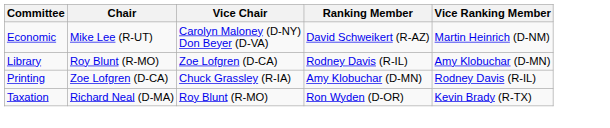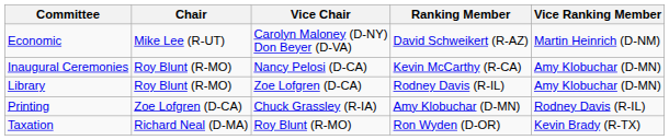 <table class="wikitable">
 <tr>
 <th>Committee</th>
 <th>Chair</th>
 <th>Vice Chair</th>
 <th>Ranking Member</th>
 <th>Vice Ranking Member</th>
 </tr>
 <tr>
 <td><a href='#'>Economic</a></td>
 <td><a href='#'>Mike Lee</a> (R-UT)</td>
 <td><a href='#'>Carolyn Maloney</a> (D-NY) <br><a href='#'>Don Beyer</a> (D-VA) </td>
 <td><a href='#'>David Schweikert</a> (R-AZ)</td>
 <td><a href='#'>Martin Heinrich</a> (D-NM)</td>
+</tr>
+<tr>
+<td><a href='#'>Inaugural Ceremonies</a> </td>
+<td><a href='#'>Roy Blunt</a> (R-MO)</td>
+<td><a href='#'>Nancy Pelosi</a> (D-CA)</td>
+<td><a href='#'>Kevin McCarthy</a> (R-CA)</td>
+<td><a href='#'>Amy Klobuchar</a> (D-MN)</td>
 </tr>
 <tr>
 <td><a href='#'>Library</a></td>
 <td><a href='#'>Roy Blunt</a> (R-MO)</td>
 <td><a href='#'>Zoe Lofgren</a> (D-CA)</td>
 <td><a href='#'>Rodney Davis</a> (R-IL)</td>
 <td><a href='#'>Amy Klobuchar</a> (D-MN)</td>
 </tr>
 <tr>
 <td><a href='#'>Printing</a></td>
 <td><a href='#'>Zoe Lofgren</a> (D-CA)</td>
 <td><a href='#'>Chuck Grassley</a> (R-IA)</td>
 <td><a href='#'>Amy Klobuchar</a> (D-MN)</td>
 <td><a href='#'>Rodney Davis</a> (R-IL)</td>
 </tr>
 <tr>
 <td><a href='#'>Taxation</a></td>
 <td><a href='#'>Richard Neal</a> (D-MA)</td>
 <td><a href='#'>Roy Blunt</a> (R-MO)</td>
 <td><a href='#'>Ron Wyden</a> (D-OR)</td>
 <td><a href='#'>Kevin Brady</a> (R-TX)</td>
 </tr>
 </table>
